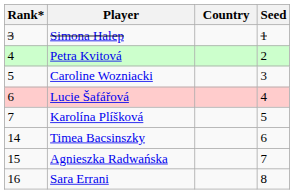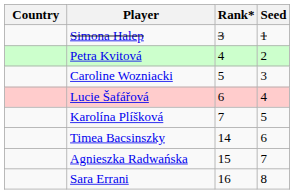 <table class="wikitable" border="1">
 <tr>
+<th width="70">Country</th>
+<th width="175">Player</th>
 <th>Rank*</th>
-<th width="175">Player</th>
-<th width="70">Country</th>
 <th>Seed</th>
 </tr>
 <tr>
+<td><s></s></td>
+<td><s><a href='#'>Simona Halep</a></s></td>
 <td><s>3</s></td>
-<td><s><a href='#'>Simona Halep</a></s></td>
-<td><s></s></td>
 <td><s>1</s></td>
 </tr>
 <tr style="background:#cfc;">
+<td></td>
+<td><a href='#'>Petra Kvitová</a></td>
 <td>4</td>
-<td><a href='#'>Petra Kvitová</a></td>
-<td></td>
 <td>2</td>
 </tr>
 <tr>
+<td></td>
+<td><a href='#'>Caroline Wozniacki</a></td>
 <td>5</td>
-<td><a href='#'>Caroline Wozniacki</a></td>
-<td></td>
 <td>3</td>
 </tr>
 <tr style="background:#fcc;">
+<td></td>
+<td><a href='#'>Lucie Šafářová</a></td>
 <td>6</td>
-<td><a href='#'>Lucie Šafářová</a></td>
-<td></td>
 <td>4</td>
 </tr>
 <tr>
+<td></td>
+<td><a href='#'>Karolína Plíšková</a></td>
 <td>7</td>
-<td><a href='#'>Karolína Plíšková</a></td>
-<td></td>
 <td>5</td>
 </tr>
 <tr>
+<td></td>
+<td><a href='#'>Timea Bacsinszky</a></td>
 <td>14</td>
-<td><a href='#'>Timea Bacsinszky</a></td>
-<td></td>
 <td>6</td>
 </tr>
 <tr>
+<td></td>
+<td><a href='#'>Agnieszka Radwańska</a></td>
 <td>15</td>
-<td><a href='#'>Agnieszka Radwańska</a></td>
-<td></td>
 <td>7</td>
 </tr>
 <tr>
+<td></td>
+<td><a href='#'>Sara Errani</a></td>
 <td>16</td>
-<td><a href='#'>Sara Errani</a></td>
-<td></td>
 <td>8</td>
 </tr>
 </table>
